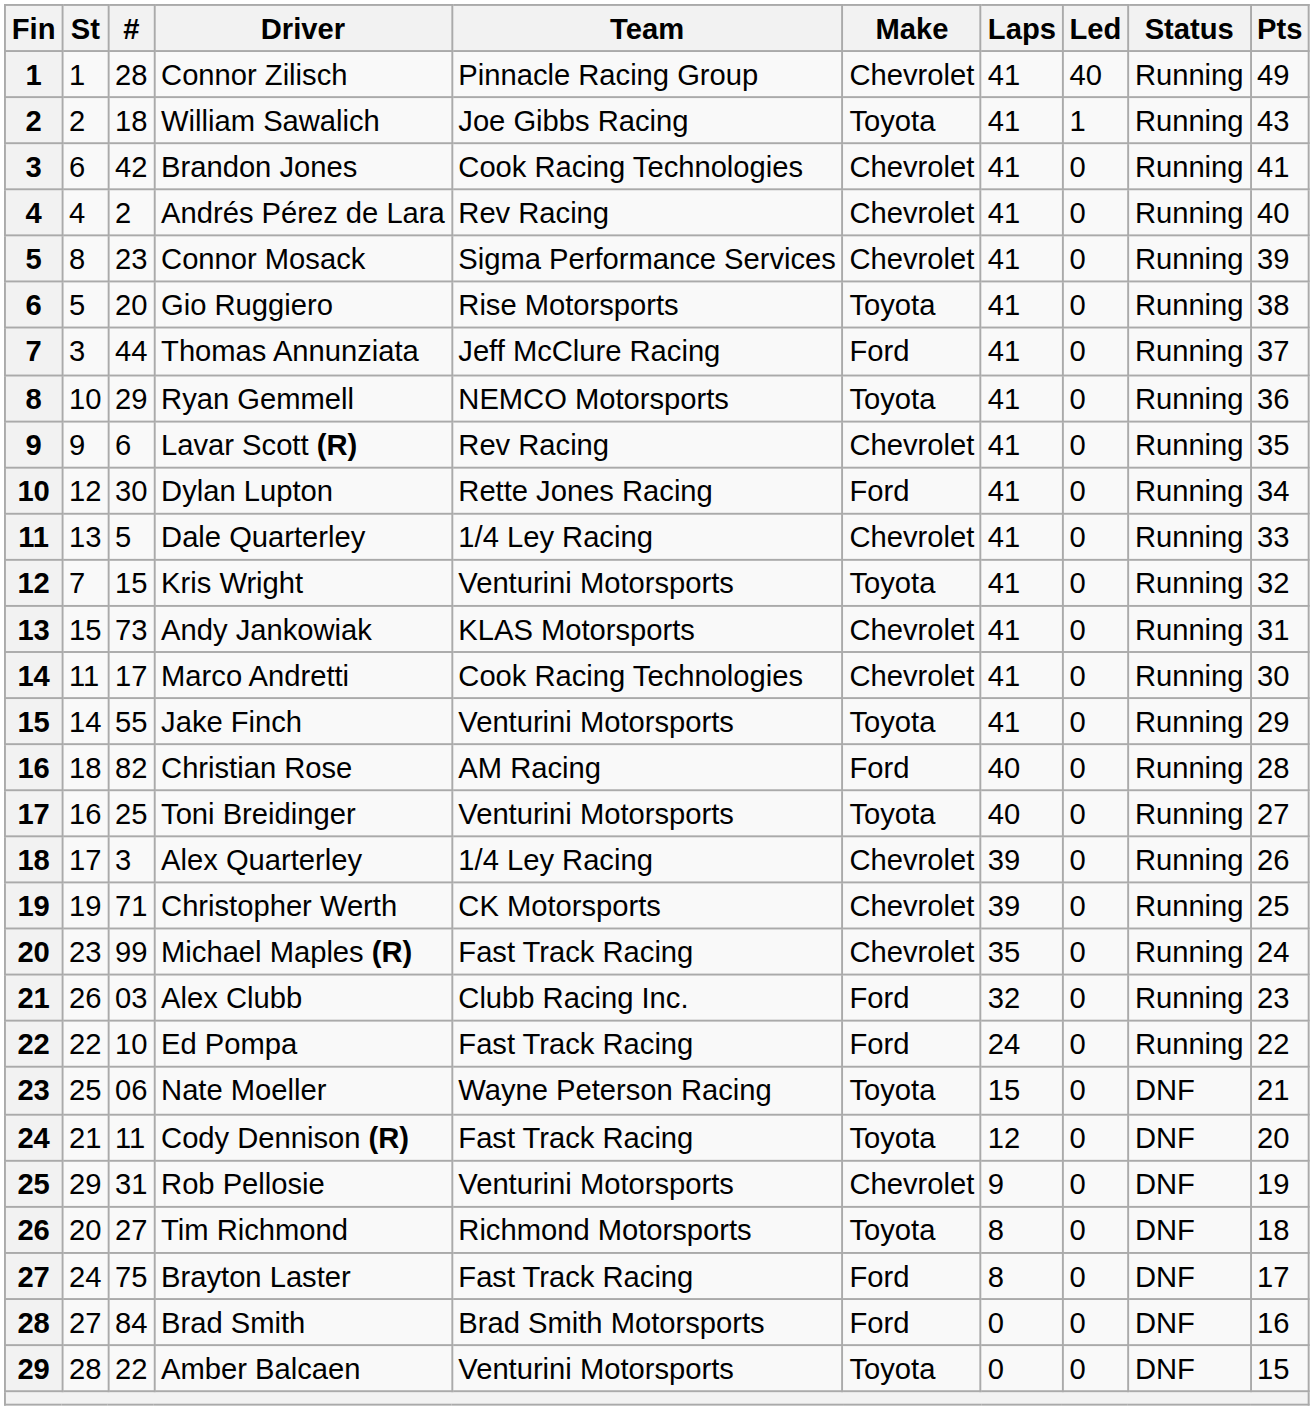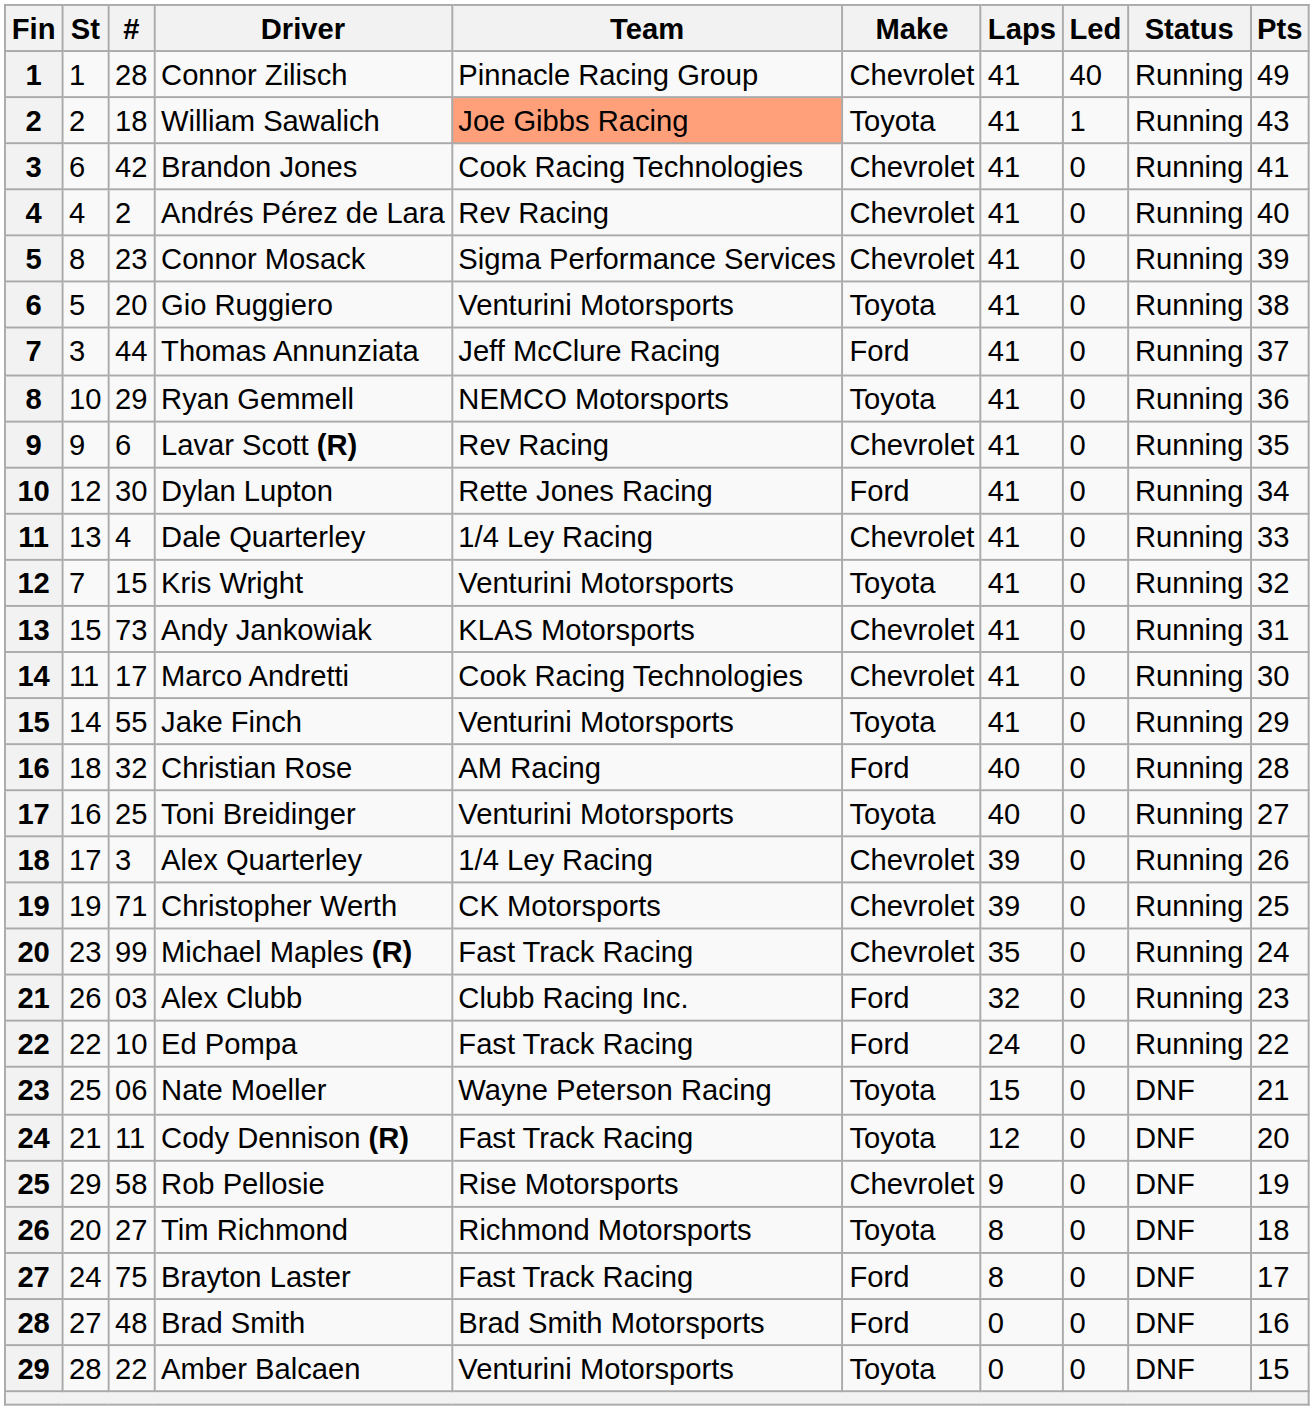 <table class="wikitable" style="font-size:95%">
 <tr>
 <th>Fin</th>
 <th>St</th>
 <th>#</th>
 <th>Driver</th>
 <th>Team</th>
 <th>Make</th>
 <th>Laps</th>
 <th>Led</th>
 <th>Status</th>
 <th>Pts</th>
 </tr>
 <tr>
 <th>1</th>
 <td>1</td>
 <td>28</td>
 <td>Connor Zilisch</td>
 <td>Pinnacle Racing Group</td>
 <td>Chevrolet</td>
 <td>41</td>
 <td>40</td>
 <td>Running</td>
 <td>49</td>
 </tr>
 <tr>
 <th>2</th>
 <td>2</td>
 <td>18</td>
 <td>William Sawalich</td>
-<td>Joe Gibbs Racing</td>
+<td style="background: lightsalmon;">Joe Gibbs Racing</td>
 <td>Toyota</td>
 <td>41</td>
 <td>1</td>
 <td>Running</td>
 <td>43</td>
 </tr>
 <tr>
 <th>3</th>
 <td>6</td>
 <td>42</td>
 <td>Brandon Jones</td>
 <td>Cook Racing Technologies</td>
 <td>Chevrolet</td>
 <td>41</td>
 <td>0</td>
 <td>Running</td>
 <td>41</td>
 </tr>
 <tr>
 <th>4</th>
 <td>4</td>
 <td>2</td>
 <td>Andrés Pérez de Lara</td>
 <td>Rev Racing</td>
 <td>Chevrolet</td>
 <td>41</td>
 <td>0</td>
 <td>Running</td>
 <td>40</td>
 </tr>
 <tr>
 <th>5</th>
 <td>8</td>
 <td>23</td>
 <td>Connor Mosack</td>
 <td>Sigma Performance Services</td>
 <td>Chevrolet</td>
 <td>41</td>
 <td>0</td>
 <td>Running</td>
 <td>39</td>
 </tr>
 <tr>
 <th>6</th>
 <td>5</td>
 <td>20</td>
 <td>Gio Ruggiero</td>
-<td>Rise Motorsports</td>
+<td>Venturini Motorsports</td>
 <td>Toyota</td>
 <td>41</td>
 <td>0</td>
 <td>Running</td>
 <td>38</td>
 </tr>
 <tr>
 <th>7</th>
 <td>3</td>
 <td>44</td>
 <td>Thomas Annunziata</td>
 <td>Jeff McClure Racing</td>
 <td>Ford</td>
 <td>41</td>
 <td>0</td>
 <td>Running</td>
 <td>37</td>
 </tr>
 <tr>
 <th>8</th>
 <td>10</td>
 <td>29</td>
 <td>Ryan Gemmell</td>
 <td>NEMCO Motorsports</td>
 <td>Toyota</td>
 <td>41</td>
 <td>0</td>
 <td>Running</td>
 <td>36</td>
 </tr>
 <tr>
 <th>9</th>
 <td>9</td>
 <td>6</td>
 <td>Lavar Scott <strong>(R)</strong></td>
 <td>Rev Racing</td>
 <td>Chevrolet</td>
 <td>41</td>
 <td>0</td>
 <td>Running</td>
 <td>35</td>
 </tr>
 <tr>
 <th>10</th>
 <td>12</td>
 <td>30</td>
 <td>Dylan Lupton</td>
 <td>Rette Jones Racing</td>
 <td>Ford</td>
 <td>41</td>
 <td>0</td>
 <td>Running</td>
 <td>34</td>
 </tr>
 <tr>
 <th>11</th>
 <td>13</td>
-<td>5</td>
+<td>4</td>
 <td>Dale Quarterley</td>
 <td>1/4 Ley Racing</td>
 <td>Chevrolet</td>
 <td>41</td>
 <td>0</td>
 <td>Running</td>
 <td>33</td>
 </tr>
 <tr>
 <th>12</th>
 <td>7</td>
 <td>15</td>
 <td>Kris Wright</td>
 <td>Venturini Motorsports</td>
 <td>Toyota</td>
 <td>41</td>
 <td>0</td>
 <td>Running</td>
 <td>32</td>
 </tr>
 <tr>
 <th>13</th>
 <td>15</td>
 <td>73</td>
 <td>Andy Jankowiak</td>
 <td>KLAS Motorsports</td>
 <td>Chevrolet</td>
 <td>41</td>
 <td>0</td>
 <td>Running</td>
 <td>31</td>
 </tr>
 <tr>
 <th>14</th>
 <td>11</td>
 <td>17</td>
 <td>Marco Andretti</td>
 <td>Cook Racing Technologies</td>
 <td>Chevrolet</td>
 <td>41</td>
 <td>0</td>
 <td>Running</td>
 <td>30</td>
 </tr>
 <tr>
 <th>15</th>
 <td>14</td>
 <td>55</td>
 <td>Jake Finch</td>
 <td>Venturini Motorsports</td>
 <td>Toyota</td>
 <td>41</td>
 <td>0</td>
 <td>Running</td>
 <td>29</td>
 </tr>
 <tr>
 <th>16</th>
 <td>18</td>
-<td>82</td>
+<td>32</td>
 <td>Christian Rose</td>
 <td>AM Racing</td>
 <td>Ford</td>
 <td>40</td>
 <td>0</td>
 <td>Running</td>
 <td>28</td>
 </tr>
 <tr>
 <th>17</th>
 <td>16</td>
 <td>25</td>
 <td>Toni Breidinger</td>
 <td>Venturini Motorsports</td>
 <td>Toyota</td>
 <td>40</td>
 <td>0</td>
 <td>Running</td>
 <td>27</td>
 </tr>
 <tr>
 <th>18</th>
 <td>17</td>
 <td>3</td>
 <td>Alex Quarterley</td>
 <td>1/4 Ley Racing</td>
 <td>Chevrolet</td>
 <td>39</td>
 <td>0</td>
 <td>Running</td>
 <td>26</td>
 </tr>
 <tr>
 <th>19</th>
 <td>19</td>
 <td>71</td>
 <td>Christopher Werth</td>
 <td>CK Motorsports</td>
 <td>Chevrolet</td>
 <td>39</td>
 <td>0</td>
 <td>Running</td>
 <td>25</td>
 </tr>
 <tr>
 <th>20</th>
 <td>23</td>
 <td>99</td>
 <td>Michael Maples <strong>(R)</strong></td>
 <td>Fast Track Racing</td>
 <td>Chevrolet</td>
 <td>35</td>
 <td>0</td>
 <td>Running</td>
 <td>24</td>
 </tr>
 <tr>
 <th>21</th>
 <td>26</td>
 <td>03</td>
 <td>Alex Clubb</td>
 <td>Clubb Racing Inc.</td>
 <td>Ford</td>
 <td>32</td>
 <td>0</td>
 <td>Running</td>
 <td>23</td>
 </tr>
 <tr>
 <th>22</th>
 <td>22</td>
 <td>10</td>
 <td>Ed Pompa</td>
 <td>Fast Track Racing</td>
 <td>Ford</td>
 <td>24</td>
 <td>0</td>
 <td>Running</td>
 <td>22</td>
 </tr>
 <tr>
 <th>23</th>
 <td>25</td>
 <td>06</td>
 <td>Nate Moeller</td>
 <td>Wayne Peterson Racing</td>
 <td>Toyota</td>
 <td>15</td>
 <td>0</td>
 <td>DNF</td>
 <td>21</td>
 </tr>
 <tr>
 <th>24</th>
 <td>21</td>
 <td>11</td>
 <td>Cody Dennison <strong>(R)</strong></td>
 <td>Fast Track Racing</td>
 <td>Toyota</td>
 <td>12</td>
 <td>0</td>
 <td>DNF</td>
 <td>20</td>
 </tr>
 <tr>
 <th>25</th>
 <td>29</td>
-<td>31</td>
+<td>58</td>
 <td>Rob Pellosie</td>
-<td>Venturini Motorsports</td>
+<td>Rise Motorsports</td>
 <td>Chevrolet</td>
 <td>9</td>
 <td>0</td>
 <td>DNF</td>
 <td>19</td>
 </tr>
 <tr>
 <th>26</th>
 <td>20</td>
 <td>27</td>
 <td>Tim Richmond</td>
 <td>Richmond Motorsports</td>
 <td>Toyota</td>
 <td>8</td>
 <td>0</td>
 <td>DNF</td>
 <td>18</td>
 </tr>
 <tr>
 <th>27</th>
 <td>24</td>
 <td>75</td>
 <td>Brayton Laster</td>
 <td>Fast Track Racing</td>
 <td>Ford</td>
 <td>8</td>
 <td>0</td>
 <td>DNF</td>
 <td>17</td>
 </tr>
 <tr>
 <th>28</th>
 <td>27</td>
-<td>84</td>
+<td>48</td>
 <td>Brad Smith</td>
 <td>Brad Smith Motorsports</td>
 <td>Ford</td>
 <td>0</td>
 <td>0</td>
 <td>DNF</td>
 <td>16</td>
 </tr>
 <tr>
 <th>29</th>
 <td>28</td>
 <td>22</td>
 <td>Amber Balcaen</td>
 <td>Venturini Motorsports</td>
 <td>Toyota</td>
 <td>0</td>
 <td>0</td>
 <td>DNF</td>
 <td>15</td>
 </tr>
 <tr>
 <th colspan="10"></th>
 </tr>
 </table>
